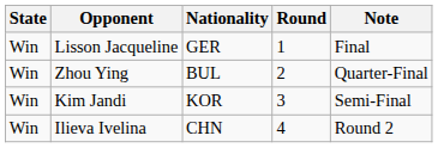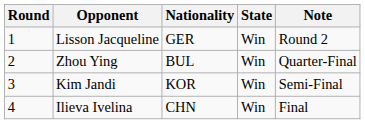 <table class="wikitable">
 <tr>
-<th>State</th>
+<th>Round</th>
 <th>Opponent</th>
 <th>Nationality</th>
-<th>Round</th>
+<th>State</th>
 <th>Note</th>
 </tr>
 <tr>
-<td>Win</td>
+<td>1</td>
 <td>Lisson Jacqueline</td>
 <td>GER</td>
-<td>1</td>
-<td>Final</td>
+<td>Win</td>
+<td>Round 2</td>
 </tr>
 <tr>
-<td>Win</td>
+<td>2</td>
 <td>Zhou Ying</td>
 <td>BUL</td>
-<td>2</td>
+<td>Win</td>
 <td>Quarter-Final</td>
 </tr>
 <tr>
-<td>Win</td>
+<td>3</td>
 <td>Kim Jandi</td>
 <td>KOR</td>
-<td>3</td>
+<td>Win</td>
 <td>Semi-Final</td>
 </tr>
 <tr>
-<td>Win</td>
+<td>4</td>
 <td>Ilieva Ivelina</td>
 <td>CHN</td>
-<td>4</td>
-<td>Round 2</td>
+<td>Win</td>
+<td>Final</td>
 </tr>
 </table>
